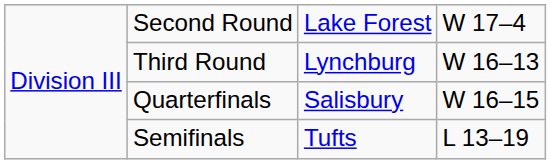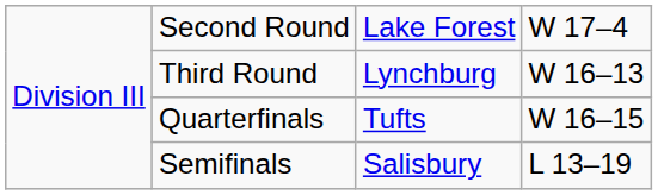 <table class="wikitable">
 <tr>
 <td rowspan="5"><a href='#'>Division III</a></td>
 <td>Second Round</td>
 <td><a href='#'>Lake Forest</a></td>
 <td>W 17–4</td>
 </tr>
 <tr>
 <td>Third Round</td>
 <td><a href='#'>Lynchburg</a></td>
 <td>W 16–13</td>
 </tr>
 <tr>
 <td>Quarterfinals</td>
-<td><a href='#'>Salisbury</a></td>
+<td><a href='#'>Tufts</a></td>
 <td>W 16–15 </td>
 </tr>
 <tr>
 <td>Semifinals</td>
-<td><a href='#'>Tufts</a></td>
+<td><a href='#'>Salisbury</a></td>
 <td>L 13–19</td>
 </tr>
 </table>
